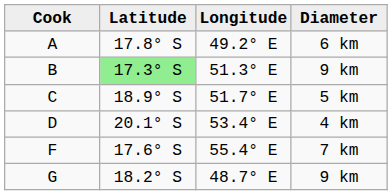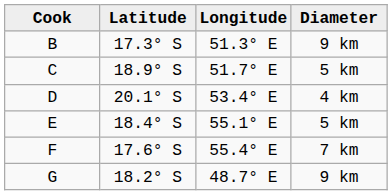 <table class="wikitable">
 <tr>
 <th width="25%" style="background:#eeeeee;">Cook</th>
 <th width="25%" style="background:#eeeeee;">Latitude</th>
 <th width="25%" style="background:#eeeeee;">Longitude</th>
 <th width="25%" style="background:#eeeeee;">Diameter</th>
 </tr>
 <tr>
-<td align="center">A</td>
-<td align="center">17.8° S</td>
-<td align="center">49.2° E</td>
-<td align="center">6 km</td>
-</tr>
-<tr>
 <td align="center">B</td>
-<td align="center" style="background: lightgreen;">17.3° S</td>
+<td align="center">17.3° S</td>
 <td align="center">51.3° E</td>
 <td align="center">9 km</td>
 </tr>
 <tr>
 <td align="center">C</td>
 <td align="center">18.9° S</td>
 <td align="center">51.7° E</td>
 <td align="center">5 km</td>
 </tr>
 <tr>
 <td align="center">D</td>
 <td align="center">20.1° S</td>
 <td align="center">53.4° E</td>
 <td align="center">4 km</td>
 </tr>
 <tr>
+<td align="center">E</td>
+<td align="center">18.4° S</td>
+<td align="center">55.1° E</td>
+<td align="center">5 km</td>
+</tr>
+<tr>
 <td align="center">F</td>
 <td align="center">17.6° S</td>
 <td align="center">55.4° E</td>
 <td align="center">7 km</td>
 </tr>
 <tr>
 <td align="center">G</td>
 <td align="center">18.2° S</td>
 <td align="center">48.7° E</td>
 <td align="center">9 km</td>
 </tr>
 </table>
